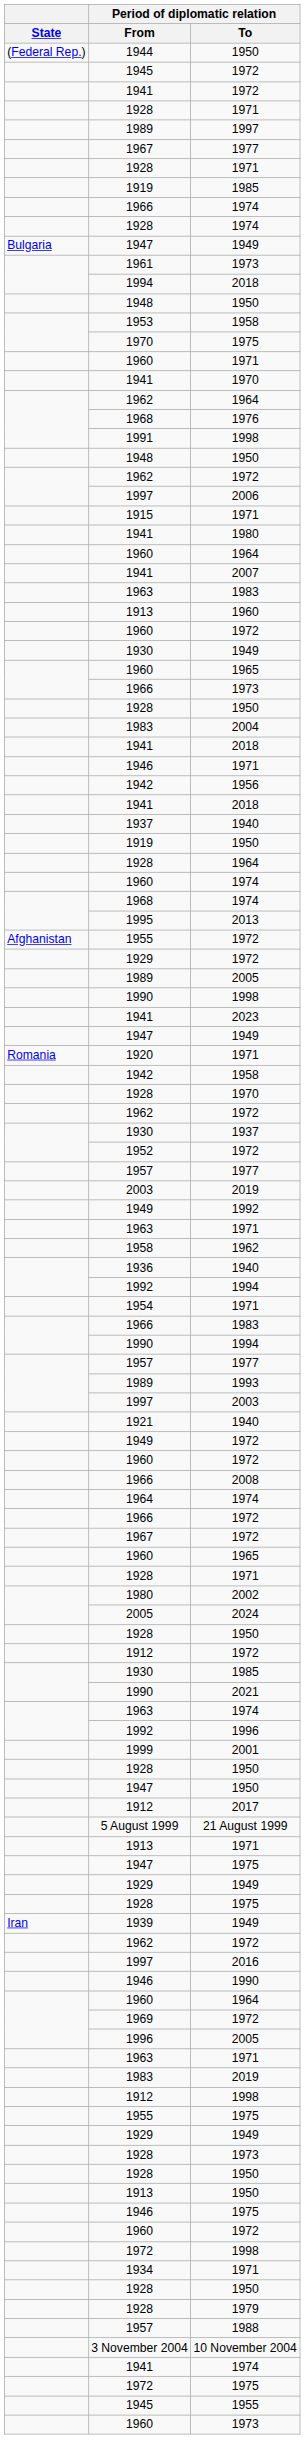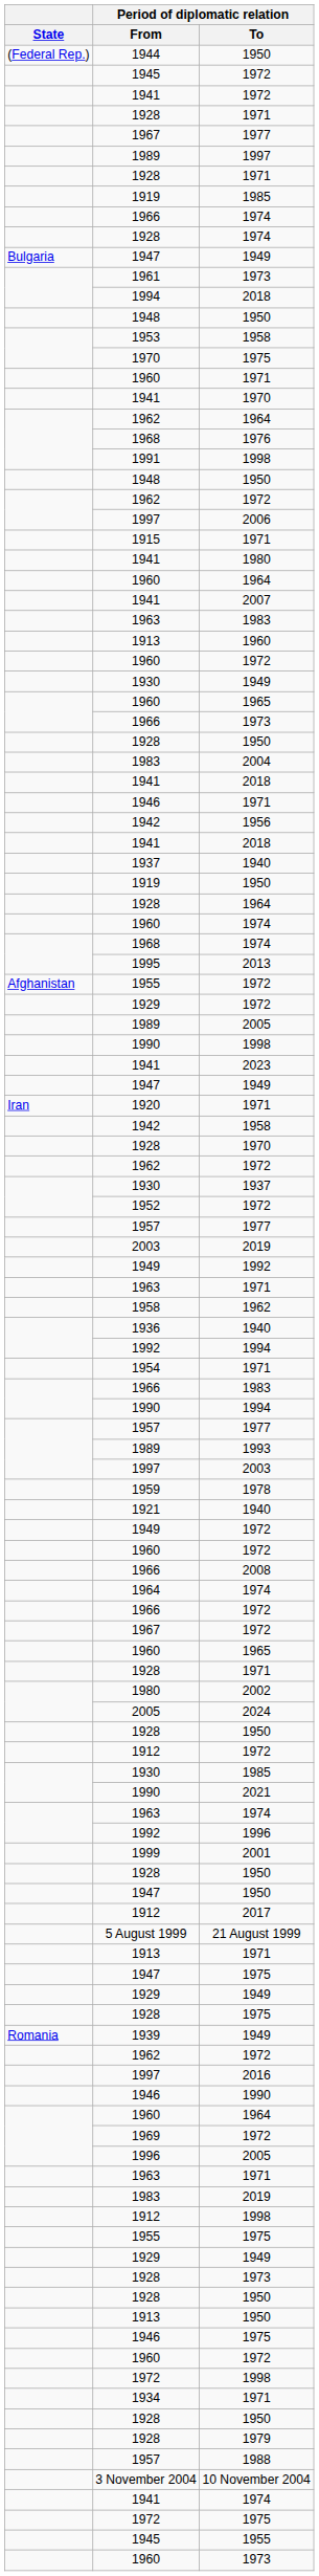 <table class="wikitable sortable">
 <tr>
 <th class="nosort"></th>
 <th colspan=2 class="nosort">Period of diplomatic relation</th>
 </tr>
 <tr>
 <th scope="col"><a href='#'>State</a></th>
 <th scope="col">From</th>
 <th scope="col">To</th>
 </tr>
 <tr>
 <td scope="row"> (<a href='#'>Federal Rep.</a>)</td>
 <td align=center>1944</td>
 <td align=center>1950</td>
 </tr>
 <tr>
 <td scope="row"></td>
 <td align=center>1945</td>
 <td align=center>1972</td>
 </tr>
 <tr>
 <td scope="row"></td>
 <td align=center>1941</td>
 <td align=center>1972</td>
 </tr>
 <tr>
 <td scope="row"></td>
 <td align=center>1928</td>
 <td align=center>1971</td>
 </tr>
 <tr>
 <td scope="row"></td>
-<td align=center>1989</td>
-<td align=center>1997</td>
+<td align=center>1967</td>
+<td align=center>1977</td>
 </tr>
 <tr>
 <td scope="row"></td>
-<td align=center>1967</td>
-<td align=center>1977</td>
+<td align=center>1989</td>
+<td align=center>1997</td>
 </tr>
 <tr>
 <td scope="row"></td>
 <td align=center>1928</td>
 <td align=center>1971</td>
 </tr>
 <tr>
 <td scope="row"></td>
 <td align=center>1919</td>
 <td align=center>1985</td>
 </tr>
 <tr>
 <td scope="row"></td>
 <td align=center>1966</td>
 <td align=center>1974</td>
 </tr>
 <tr>
 <td scope="row"></td>
 <td align=center>1928</td>
 <td align=center>1974</td>
 </tr>
 <tr>
 <td scope="row"> <a href='#'>Bulgaria</a></td>
 <td align=center>1947</td>
 <td align=center>1949</td>
 </tr>
 <tr>
 <td scope="row" rowspan=2></td>
 <td align=center>1961</td>
 <td align=center>1973</td>
 </tr>
 <tr>
 <td align=center>1994</td>
 <td align=center>2018</td>
 </tr>
 <tr>
 <td scope="row"></td>
 <td align=center>1948</td>
 <td align=center>1950</td>
 </tr>
 <tr>
 <td scope="row" rowspan=2></td>
 <td align=center>1953</td>
 <td align=center>1958</td>
 </tr>
 <tr>
 <td align=center>1970</td>
 <td align=center>1975</td>
 </tr>
 <tr>
 <td scope="row"></td>
 <td align=center>1960</td>
 <td align=center>1971</td>
 </tr>
 <tr>
 <td scope="row"></td>
 <td align=center>1941</td>
 <td align=center>1970</td>
 </tr>
 <tr>
 <td scope="row" rowspan=3></td>
 <td align=center>1962</td>
 <td align=center>1964</td>
 </tr>
 <tr>
 <td align=center>1968</td>
 <td align=center>1976</td>
 </tr>
 <tr>
 <td align=center>1991</td>
 <td align=center>1998</td>
 </tr>
 <tr>
 <td scope="row"></td>
 <td align=center>1948</td>
 <td align=center>1950</td>
 </tr>
 <tr>
 <td scope="row" rowspan=2></td>
 <td align=center>1962</td>
 <td align=center>1972</td>
 </tr>
 <tr>
 <td align=center>1997</td>
 <td align=center>2006</td>
 </tr>
 <tr>
 <td scope="row"></td>
 <td align=center>1915</td>
 <td align=center>1971</td>
 </tr>
 <tr>
 <td scope="row"></td>
 <td align=center>1941</td>
 <td align=center>1980</td>
 </tr>
 <tr>
 <td scope="row"></td>
 <td align=center>1960</td>
 <td align=center>1964</td>
 </tr>
 <tr>
 <td scope="row"></td>
 <td align=center>1941</td>
 <td align=center>2007</td>
 </tr>
 <tr>
 <td scope="row"></td>
 <td align=center>1963</td>
 <td align=center>1983</td>
 </tr>
 <tr>
 <td scope="row"></td>
 <td align=center>1913</td>
 <td align=center>1960</td>
 </tr>
 <tr>
 <td scope="row"></td>
 <td align=center>1960</td>
 <td align=center>1972</td>
 </tr>
 <tr>
 <td scope="row"></td>
 <td align=center>1930</td>
 <td align=center>1949</td>
 </tr>
 <tr>
 <td scope="row" rowspan=2></td>
 <td align=center>1960</td>
 <td align=center>1965</td>
 </tr>
 <tr>
 <td align=center>1966</td>
 <td align=center>1973</td>
 </tr>
 <tr>
 <td scope="row"></td>
 <td align=center>1928</td>
 <td align=center>1950</td>
 </tr>
 <tr>
 <td scope="row"></td>
 <td align=center>1983</td>
 <td align=center>2004</td>
 </tr>
 <tr>
 <td scope="row"></td>
 <td align=center>1941</td>
 <td align=center>2018</td>
 </tr>
 <tr>
 <td scope="row"></td>
 <td align=center>1946</td>
 <td align=center>1971</td>
 </tr>
 <tr>
 <td scope="row"></td>
 <td align=center>1942</td>
 <td align=center>1956</td>
 </tr>
 <tr>
 <td scope="row"></td>
 <td align=center>1941</td>
 <td align=center>2018</td>
 </tr>
 <tr>
 <td scope="row"></td>
 <td align=center>1937</td>
 <td align=center>1940</td>
 </tr>
 <tr>
 <td scope="row"></td>
 <td align=center>1919</td>
 <td align=center>1950</td>
 </tr>
 <tr>
 <td scope="row"></td>
 <td align=center>1928</td>
 <td align=center>1964</td>
 </tr>
 <tr>
 <td scope="row"></td>
 <td align=center>1960</td>
 <td align=center>1974</td>
 </tr>
 <tr>
 <td scope="row" rowspan=2></td>
 <td align=center>1968</td>
 <td align=center>1974</td>
 </tr>
 <tr>
 <td align=center>1995</td>
 <td align=center>2013</td>
 </tr>
 <tr>
 <td scope="row"> <a href='#'>Afghanistan</a></td>
 <td align=center>1955</td>
 <td align=center>1972</td>
 </tr>
 <tr>
 <td scope="row"></td>
 <td align=center>1929</td>
 <td align=center>1972</td>
 </tr>
 <tr>
 <td scope="row"></td>
 <td align=center>1989</td>
 <td align=center>2005</td>
 </tr>
 <tr>
 <td scope="row"></td>
 <td align=center>1990</td>
 <td align=center>1998</td>
 </tr>
 <tr>
 <td scope="row"></td>
 <td align=center>1941</td>
 <td align=center>2023</td>
 </tr>
 <tr>
 <td scope="row"></td>
 <td align=center>1947</td>
 <td align=center>1949</td>
 </tr>
 <tr>
-<td scope="row"> <a href='#'>Romania</a></td>
+<td scope="row"> <a href='#'>Iran</a></td>
 <td align=center>1920</td>
 <td align=center>1971</td>
 </tr>
 <tr>
 <td scope="row"></td>
 <td align=center>1942</td>
 <td align=center>1958</td>
 </tr>
 <tr>
 <td scope="row"></td>
 <td align=center>1928</td>
 <td align=center>1970</td>
 </tr>
 <tr>
 <td scope="row"></td>
 <td align=center>1962</td>
 <td align=center>1972</td>
 </tr>
 <tr>
 <td scope="row" rowspan=2></td>
 <td align=center>1930</td>
 <td align=center>1937</td>
 </tr>
 <tr>
 <td align=center>1952</td>
 <td align=center>1972</td>
 </tr>
 <tr>
 <td scope="row"></td>
 <td align=center>1957</td>
 <td align=center>1977</td>
 </tr>
 <tr>
 <td scope="row"></td>
 <td align=center>2003</td>
 <td align=center>2019</td>
 </tr>
 <tr>
 <td scope="row"></td>
 <td align=center>1949</td>
 <td align=center>1992</td>
 </tr>
 <tr>
 <td scope="row"></td>
 <td align=center>1963</td>
 <td align=center>1971</td>
 </tr>
 <tr>
 <td scope="row"></td>
 <td align=center>1958</td>
 <td align=center>1962</td>
 </tr>
 <tr>
 <td scope="row" rowspan=2></td>
 <td align=center>1936</td>
 <td align=center>1940</td>
 </tr>
 <tr>
 <td align=center>1992</td>
 <td align=center>1994</td>
 </tr>
 <tr>
 <td scope="row"></td>
 <td align=center>1954</td>
 <td align=center>1971</td>
 </tr>
 <tr>
 <td scope="row" rowspan=2></td>
 <td align=center>1966</td>
 <td align=center>1983</td>
 </tr>
 <tr>
 <td align=center>1990</td>
 <td align=center>1994</td>
 </tr>
 <tr>
 <td scope="row" rowspan=3></td>
 <td align=center>1957</td>
 <td align=center>1977</td>
 </tr>
 <tr>
 <td align=center>1989</td>
 <td align=center>1993</td>
 </tr>
 <tr>
 <td align=center>1997</td>
 <td align=center>2003</td>
+</tr>
+<tr>
+<td scope="row"></td>
+<td align=center>1959</td>
+<td align=center>1978</td>
 </tr>
 <tr>
 <td scope="row"></td>
 <td align=center>1921</td>
 <td align=center>1940</td>
 </tr>
 <tr>
 <td scope="row"></td>
 <td align=center>1949</td>
 <td align=center>1972</td>
 </tr>
 <tr>
 <td scope="row"></td>
 <td align=center>1960</td>
 <td align=center>1972</td>
 </tr>
 <tr>
 <td scope="row"></td>
 <td align=center>1966</td>
 <td align=center>2008</td>
 </tr>
 <tr>
 <td scope="row"></td>
 <td align=center>1964</td>
 <td align=center>1974</td>
 </tr>
 <tr>
 <td scope="row"></td>
 <td align=center>1966</td>
 <td align=center>1972</td>
 </tr>
 <tr>
 <td scope="row"></td>
 <td align=center>1967</td>
 <td align=center>1972</td>
 </tr>
 <tr>
 <td scope="row"></td>
 <td align=center>1960</td>
 <td align=center>1965</td>
 </tr>
 <tr>
 <td scope="row"></td>
 <td align=center>1928</td>
 <td align=center>1971</td>
 </tr>
 <tr>
 <td scope="row" rowspan=2></td>
 <td align=center>1980</td>
 <td align=center>2002</td>
 </tr>
 <tr>
 <td align=center>2005</td>
 <td align=center>2024</td>
 </tr>
 <tr>
 <td scope="row"></td>
 <td align=center>1928</td>
 <td align=center>1950</td>
 </tr>
 <tr>
 <td scope="row"></td>
 <td align=center>1912</td>
 <td align=center>1972</td>
 </tr>
 <tr>
 <td scope="row" rowspan=2></td>
 <td align=center>1930</td>
 <td align=center>1985</td>
 </tr>
 <tr>
 <td align=center>1990</td>
 <td align=center>2021</td>
 </tr>
 <tr>
 <td scope="row" rowspan=2></td>
 <td align=center>1963</td>
 <td align=center>1974</td>
 </tr>
 <tr>
 <td align=center>1992</td>
 <td align=center>1996</td>
 </tr>
 <tr>
 <td scope="row"></td>
 <td align=center>1999</td>
 <td align=center>2001</td>
 </tr>
 <tr>
 <td scope="row"></td>
 <td align=center>1928</td>
 <td align=center>1950</td>
 </tr>
 <tr>
 <td scope="row"></td>
 <td align=center>1947</td>
 <td align=center>1950</td>
 </tr>
 <tr>
 <td scope="row"></td>
 <td align=center>1912</td>
 <td align=center>2017</td>
 </tr>
 <tr>
 <td scope="row"></td>
 <td data-sort-value="1999-08-05" data-sort-type="isoDate" style="text-align:center;">5 August 1999</td>
 <td data-sort-value="1999-08-21" data-sort-type="isoDate" style="text-align:center;">21 August 1999</td>
 </tr>
 <tr>
 <td scope="row"></td>
 <td align=center>1913</td>
 <td align=center>1971</td>
 </tr>
 <tr>
 <td scope="row"></td>
 <td align=center>1947</td>
 <td align=center>1975</td>
 </tr>
 <tr>
 <td scope="row"></td>
 <td align=center>1929</td>
 <td align=center>1949</td>
 </tr>
 <tr>
 <td scope="row"></td>
 <td align=center>1928</td>
 <td align=center>1975</td>
 </tr>
 <tr>
-<td scope="row"> <a href='#'>Iran</a></td>
+<td scope="row"> <a href='#'>Romania</a></td>
 <td align=center>1939</td>
 <td align=center>1949</td>
 </tr>
 <tr>
 <td scope="row"></td>
 <td align=center>1962</td>
 <td align=center>1972</td>
 </tr>
 <tr>
 <td scope="row"></td>
 <td align=center>1997</td>
 <td align=center>2016</td>
 </tr>
 <tr>
 <td scope="row"></td>
 <td align=center>1946</td>
 <td align=center>1990</td>
 </tr>
 <tr>
 <td scope="row" rowspan=3></td>
 <td align=center>1960</td>
 <td align=center>1964</td>
 </tr>
 <tr>
 <td align=center>1969</td>
 <td align=center>1972</td>
 </tr>
 <tr>
 <td align=center>1996</td>
 <td align=center>2005</td>
 </tr>
 <tr>
 <td scope="row"></td>
 <td align=center>1963</td>
 <td align=center>1971</td>
 </tr>
 <tr>
 <td scope="row"></td>
 <td align=center>1983</td>
 <td align=center>2019</td>
 </tr>
 <tr>
 <td scope="row"></td>
 <td align=center>1912</td>
 <td align=center>1998</td>
 </tr>
 <tr>
 <td scope="row"></td>
 <td align=center>1955</td>
 <td align=center>1975</td>
 </tr>
 <tr>
 <td scope="row"></td>
 <td align=center>1929</td>
 <td align=center>1949</td>
 </tr>
 <tr>
 <td scope="row"></td>
 <td align=center>1928</td>
 <td align=center>1973</td>
 </tr>
 <tr>
 <td scope="row"></td>
 <td align=center>1928</td>
 <td align=center>1950</td>
 </tr>
 <tr>
 <td scope="row"></td>
 <td align=center>1913</td>
 <td align=center>1950</td>
 </tr>
 <tr>
 <td scope="row"></td>
 <td align=center>1946</td>
 <td align=center>1975</td>
 </tr>
 <tr>
 <td scope="row"></td>
 <td align=center>1960</td>
 <td align=center>1972</td>
 </tr>
 <tr>
 <td scope="row"></td>
 <td align=center>1972</td>
 <td align=center>1998</td>
 </tr>
 <tr>
 <td scope="row"></td>
 <td align=center>1934</td>
 <td align=center>1971</td>
 </tr>
 <tr>
 <td scope="row"></td>
 <td align=center>1928</td>
 <td align=center>1950</td>
 </tr>
 <tr>
 <td scope="row"></td>
 <td align=center>1928</td>
 <td align=center>1979</td>
 </tr>
 <tr>
 <td scope="row"></td>
 <td align=center>1957</td>
 <td align=center>1988</td>
 </tr>
 <tr>
 <td scope="row"></td>
 <td data-sort-value="2004-11-03" data-sort-type="isoDate" style="text-align:center;">3 November 2004</td>
 <td data-sort-value="2004-11-10" data-sort-type="isoDate" style="text-align:center;">10 November 2004</td>
 </tr>
 <tr>
 <td scope="row"></td>
 <td align=center>1941</td>
 <td align=center>1974</td>
 </tr>
 <tr>
 <td scope="row"></td>
 <td align=center>1972</td>
 <td align=center>1975</td>
 </tr>
 <tr>
 <td scope="row"></td>
 <td align=center>1945</td>
 <td align=center>1955</td>
 </tr>
 <tr>
 <td scope="row"></td>
 <td align=center>1960</td>
 <td align=center>1973</td>
 </tr>
 </table>
